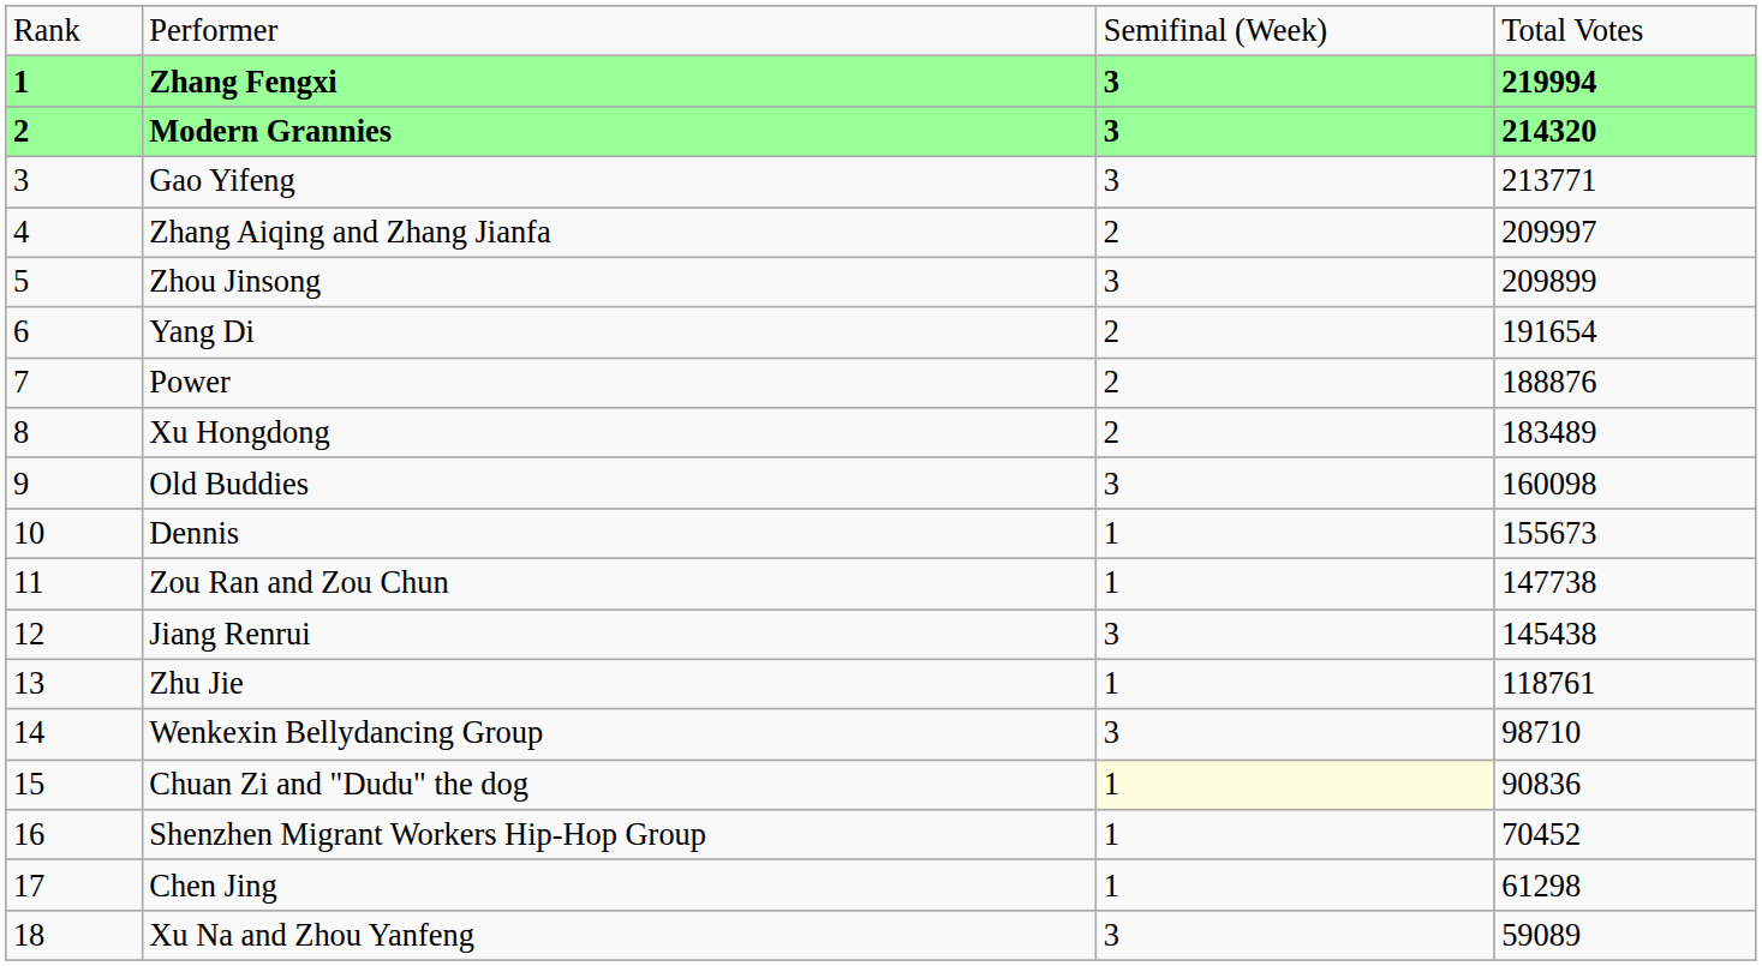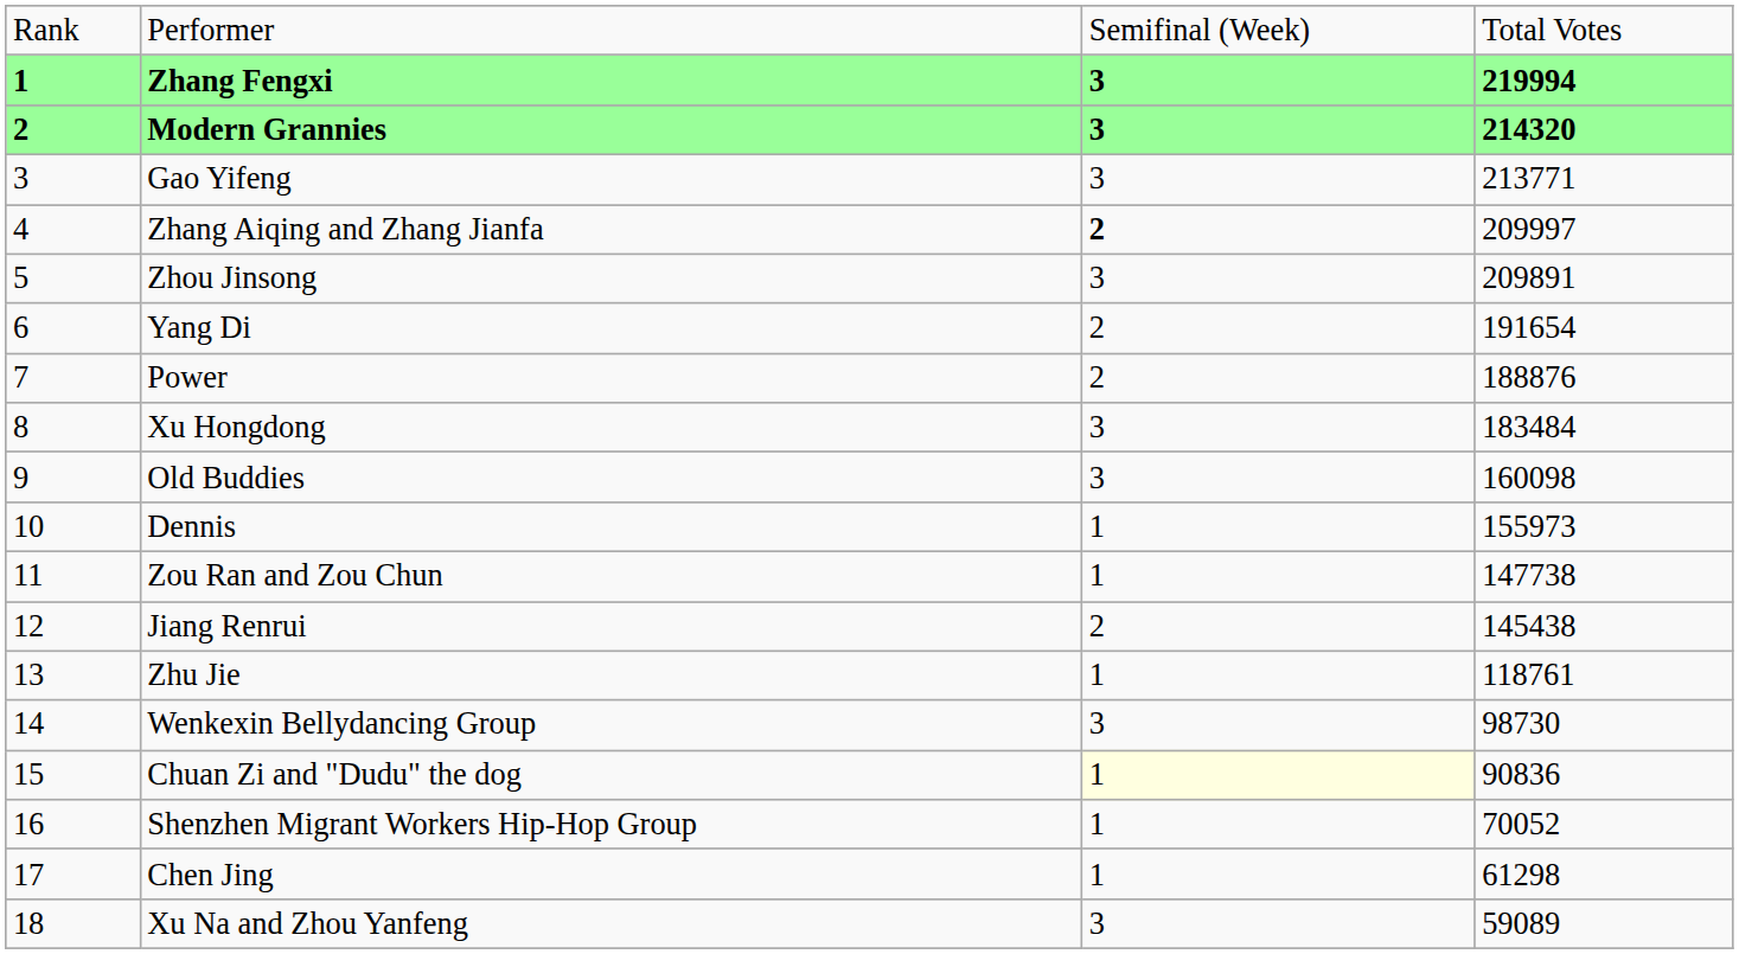 <table class="wikitable sortable" style="width:100%;">
 <tr valign="top">
 <td>Rank</td>
 <td>Performer</td>
 <td>Semifinal (Week)</td>
 <td>Total Votes</td>
 </tr>
 <tr>
 <td style="background: #99FF99"><strong>1</strong></td>
 <td style="background: #99FF99"><strong>Zhang Fengxi</strong></td>
 <td style="background: #99FF99"><strong>3</strong></td>
 <td style="background: #99FF99"><strong>219994</strong></td>
 </tr>
 <tr>
 <td style="background: #99FF99"><strong>2</strong></td>
 <td style="background: #99FF99"><strong>Modern Grannies</strong></td>
 <td style="background: #99FF99"><strong>3</strong></td>
 <td style="background: #99FF99"><strong>214320</strong></td>
 </tr>
 <tr>
 <td>3</td>
 <td>Gao Yifeng</td>
 <td>3</td>
 <td>213771</td>
 </tr>
 <tr>
 <td>4</td>
 <td>Zhang Aiqing and Zhang Jianfa</td>
-<td>2</td>
+<td><strong>2</strong></td>
 <td>209997</td>
 </tr>
 <tr>
 <td>5</td>
 <td>Zhou Jinsong</td>
 <td>3</td>
-<td>209899</td>
+<td>209891</td>
 </tr>
 <tr>
 <td>6</td>
 <td>Yang Di</td>
 <td>2</td>
 <td>191654</td>
 </tr>
 <tr>
 <td>7</td>
 <td>Power</td>
 <td>2</td>
 <td>188876</td>
 </tr>
 <tr>
 <td>8</td>
 <td>Xu Hongdong</td>
-<td>2</td>
-<td>183489</td>
+<td>3</td>
+<td>183484</td>
 </tr>
 <tr>
 <td>9</td>
 <td>Old Buddies</td>
 <td>3</td>
 <td>160098</td>
 </tr>
 <tr>
 <td>10</td>
 <td>Dennis</td>
 <td>1</td>
-<td>155673</td>
+<td>155973</td>
 </tr>
 <tr>
 <td>11</td>
 <td>Zou Ran and Zou Chun</td>
 <td>1</td>
 <td>147738</td>
 </tr>
 <tr>
 <td>12</td>
 <td>Jiang Renrui</td>
-<td>3</td>
+<td>2</td>
 <td>145438</td>
 </tr>
 <tr>
 <td>13</td>
 <td>Zhu Jie</td>
 <td>1</td>
 <td>118761</td>
 </tr>
 <tr>
 <td>14</td>
 <td>Wenkexin Bellydancing Group</td>
 <td>3</td>
-<td>98710</td>
+<td>98730</td>
 </tr>
 <tr>
 <td>15</td>
 <td>Chuan Zi and "Dudu" the dog</td>
 <td style="background: lightyellow;">1</td>
 <td>90836</td>
 </tr>
 <tr>
 <td>16</td>
 <td>Shenzhen Migrant Workers Hip-Hop Group</td>
 <td>1</td>
-<td>70452</td>
+<td>70052</td>
 </tr>
 <tr>
 <td>17</td>
 <td>Chen Jing</td>
 <td>1</td>
 <td>61298</td>
 </tr>
 <tr>
 <td>18</td>
 <td>Xu Na and Zhou Yanfeng</td>
 <td>3</td>
 <td>59089</td>
 </tr>
 </table>
